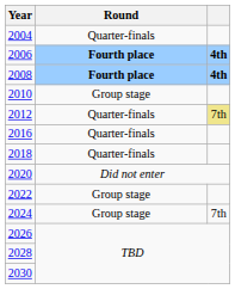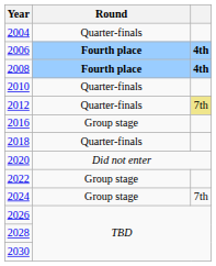 <table class="wikitable" style="text-align: center; font-size:90%">
 <tr>
 <th>Year</th>
 <th style="width:200px">Round</th>
 <th></th>
 </tr>
 <tr>
 <td><a href='#'>2004</a></td>
 <td>Quarter-finals</td>
 <td></td>
 </tr>
 <tr>
 <td><a href='#'>2006</a></td>
 <td bgcolor="9acdff"><strong>Fourth place</strong></td>
 <td bgcolor="9acdff"><strong>4th</strong></td>
 </tr>
 <tr>
 <td><a href='#'>2008</a></td>
 <td bgcolor="9acdff"><strong>Fourth place</strong></td>
 <td bgcolor="9acdff"><strong>4th</strong></td>
 </tr>
 <tr>
 <td><a href='#'>2010</a></td>
-<td>Group stage</td>
+<td>Quarter-finals</td>
 <td></td>
 </tr>
 <tr>
 <td><a href='#'>2012</a></td>
 <td>Quarter-finals</td>
 <td style="background: khaki;">7th</td>
 </tr>
 <tr>
 <td><a href='#'>2016</a></td>
-<td>Quarter-finals</td>
+<td>Group stage</td>
 <td></td>
 </tr>
 <tr>
 <td><a href='#'>2018</a></td>
 <td>Quarter-finals</td>
 <td></td>
 </tr>
 <tr>
 <td><a href='#'>2020</a></td>
 <td colspan="2"><em>Did not enter</em></td>
 </tr>
 <tr>
 <td><a href='#'>2022</a></td>
 <td>Group stage</td>
 <td></td>
 </tr>
 <tr>
 <td><a href='#'>2024</a></td>
 <td>Group stage</td>
 <td>7th</td>
 </tr>
 <tr>
 <td><a href='#'>2026</a></td>
 <td colspan="2" rowspan="3"><em>TBD</em></td>
 </tr>
 <tr>
 <td><a href='#'>2028</a></td>
 </tr>
 <tr>
 <td><a href='#'>2030</a></td>
 </tr>
 </table>
